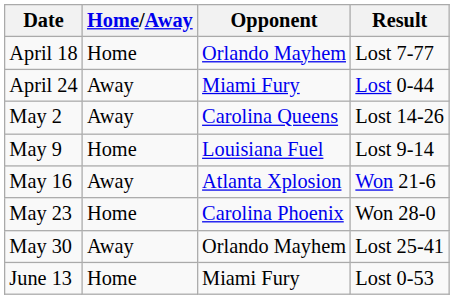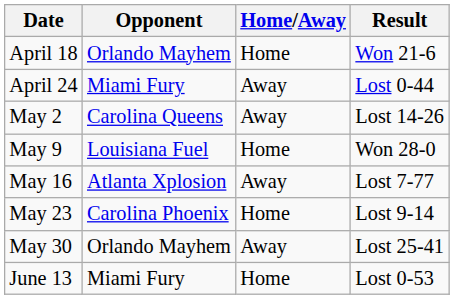 <table class="wikitable">
 <tr>
 <th>Date</th>
+<th>Opponent</th>
 <th><a href='#'>Home</a>/<a href='#'>Away</a></th>
-<th>Opponent</th>
 <th>Result</th>
 </tr>
 <tr>
 <td>April 18</td>
+<td><a href='#'>Orlando Mayhem</a></td>
 <td>Home</td>
-<td><a href='#'>Orlando Mayhem</a></td>
-<td>Lost 7-77</td>
+<td><a href='#'>Won</a> 21-6</td>
 </tr>
 <tr>
 <td>April 24</td>
+<td><a href='#'>Miami Fury</a></td>
 <td>Away</td>
-<td><a href='#'>Miami Fury</a></td>
 <td><a href='#'>Lost</a> 0-44</td>
 </tr>
 <tr>
 <td>May 2</td>
+<td><a href='#'>Carolina Queens</a></td>
 <td>Away</td>
-<td><a href='#'>Carolina Queens</a></td>
 <td>Lost 14-26</td>
 </tr>
 <tr>
 <td>May 9</td>
+<td><a href='#'>Louisiana Fuel</a></td>
 <td>Home</td>
-<td><a href='#'>Louisiana Fuel</a></td>
+<td>Won 28-0</td>
+</tr>
+<tr>
+<td>May 16</td>
+<td><a href='#'>Atlanta Xplosion</a></td>
+<td>Away</td>
+<td>Lost 7-77</td>
+</tr>
+<tr>
+<td>May 23</td>
+<td><a href='#'>Carolina Phoenix</a></td>
+<td>Home</td>
 <td>Lost 9-14</td>
 </tr>
 <tr>
-<td>May 16</td>
+<td>May 30</td>
+<td>Orlando Mayhem</td>
 <td>Away</td>
-<td><a href='#'>Atlanta Xplosion</a></td>
-<td><a href='#'>Won</a> 21-6</td>
-</tr>
-<tr>
-<td>May 23</td>
-<td>Home</td>
-<td><a href='#'>Carolina Phoenix</a></td>
-<td>Won 28-0</td>
-</tr>
-<tr>
-<td>May 30</td>
-<td>Away</td>
-<td>Orlando Mayhem</td>
 <td>Lost 25-41</td>
 </tr>
 <tr>
 <td>June 13</td>
+<td>Miami Fury</td>
 <td>Home</td>
-<td>Miami Fury</td>
 <td>Lost 0-53</td>
 </tr>
 </table>
